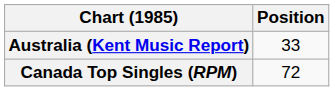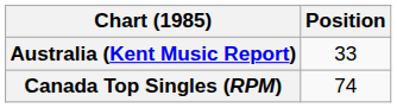 <table class="wikitable sortable plainrowheaders" style="text-align:center">
 <tr>
 <th scope="col">Chart (1985)</th>
 <th scope="col">Position</th>
 </tr>
 <tr>
 <th scope="row">Australia (<a href='#'>Kent Music Report</a>)</th>
 <td>33</td>
 </tr>
 <tr>
 <th scope="row">Canada Top Singles (<em>RPM</em>)</th>
-<td>72</td>
+<td>74</td>
 </tr>
 </table>
